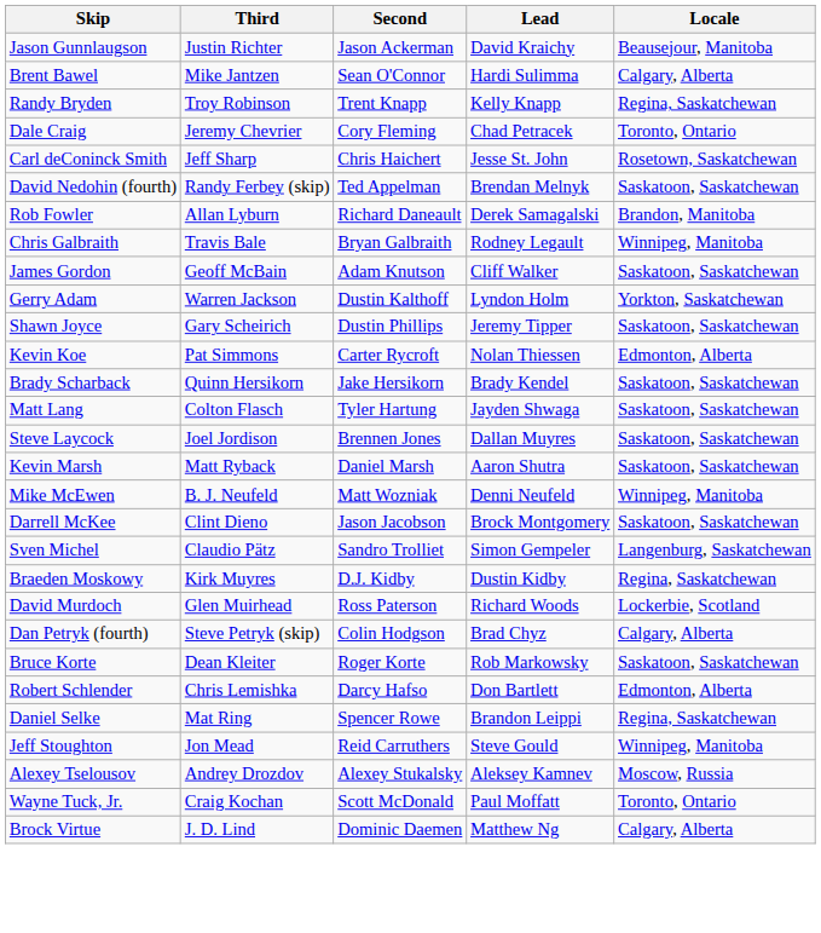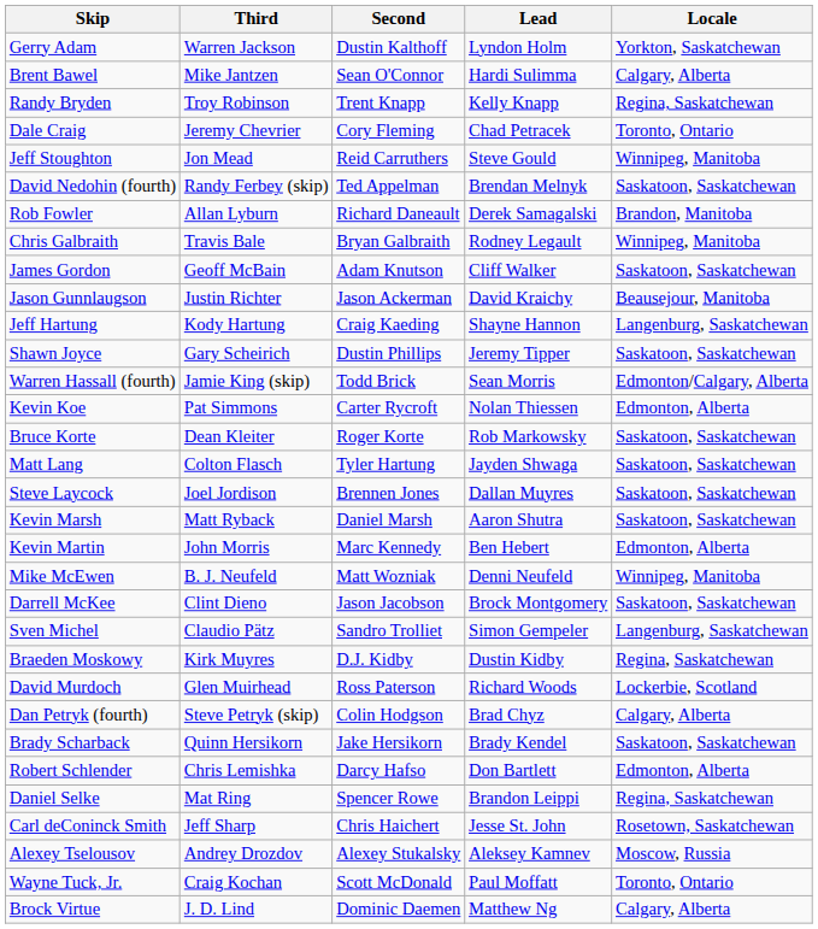 <table class=wikitable>
 <tr>
 <th>Skip</th>
 <th>Third</th>
 <th>Second</th>
 <th>Lead</th>
 <th>Locale</th>
 </tr>
 <tr>
-<td><a href='#'>Jason Gunnlaugson</a></td>
-<td><a href='#'>Justin Richter</a></td>
-<td><a href='#'>Jason Ackerman</a></td>
-<td><a href='#'>David Kraichy</a></td>
-<td> <a href='#'>Beausejour</a>, <a href='#'>Manitoba</a></td>
+<td><a href='#'>Gerry Adam</a></td>
+<td><a href='#'>Warren Jackson</a></td>
+<td><a href='#'>Dustin Kalthoff</a></td>
+<td><a href='#'>Lyndon Holm</a></td>
+<td> <a href='#'>Yorkton</a>, <a href='#'>Saskatchewan</a></td>
 </tr>
 <tr>
 <td><a href='#'>Brent Bawel</a></td>
 <td><a href='#'>Mike Jantzen</a></td>
 <td><a href='#'>Sean O'Connor</a></td>
 <td><a href='#'>Hardi Sulimma</a></td>
 <td> <a href='#'>Calgary</a>, <a href='#'>Alberta</a></td>
 </tr>
 <tr>
 <td><a href='#'>Randy Bryden</a></td>
 <td><a href='#'>Troy Robinson</a></td>
 <td><a href='#'>Trent Knapp</a></td>
 <td><a href='#'>Kelly Knapp</a></td>
 <td> <a href='#'>Regina, Saskatchewan</a></td>
 </tr>
 <tr>
 <td><a href='#'>Dale Craig</a></td>
 <td><a href='#'>Jeremy Chevrier</a></td>
 <td><a href='#'>Cory Fleming</a></td>
 <td><a href='#'>Chad Petracek</a></td>
 <td> <a href='#'>Toronto</a>, <a href='#'>Ontario</a></td>
 </tr>
 <tr>
-<td><a href='#'>Carl deConinck Smith</a></td>
-<td><a href='#'>Jeff Sharp</a></td>
-<td><a href='#'>Chris Haichert</a></td>
-<td><a href='#'>Jesse St. John</a></td>
-<td> <a href='#'>Rosetown, Saskatchewan</a></td>
+<td><a href='#'>Jeff Stoughton</a></td>
+<td><a href='#'>Jon Mead</a></td>
+<td><a href='#'>Reid Carruthers</a></td>
+<td><a href='#'>Steve Gould</a></td>
+<td> <a href='#'>Winnipeg</a>, <a href='#'>Manitoba</a></td>
 </tr>
 <tr>
 <td><a href='#'>David Nedohin</a> (fourth)</td>
 <td><a href='#'>Randy Ferbey</a> (skip)</td>
 <td><a href='#'>Ted Appelman</a></td>
 <td><a href='#'>Brendan Melnyk</a></td>
 <td> <a href='#'>Saskatoon</a>, <a href='#'>Saskatchewan</a></td>
 </tr>
 <tr>
 <td><a href='#'>Rob Fowler</a></td>
 <td><a href='#'>Allan Lyburn</a></td>
 <td><a href='#'>Richard Daneault</a></td>
 <td><a href='#'>Derek Samagalski</a></td>
 <td> <a href='#'>Brandon</a>, <a href='#'>Manitoba</a></td>
 </tr>
 <tr>
 <td><a href='#'>Chris Galbraith</a></td>
 <td><a href='#'>Travis Bale</a></td>
 <td><a href='#'>Bryan Galbraith</a></td>
 <td><a href='#'>Rodney Legault</a></td>
 <td> <a href='#'>Winnipeg</a>, <a href='#'>Manitoba</a></td>
 </tr>
 <tr>
 <td><a href='#'>James Gordon</a></td>
 <td><a href='#'>Geoff McBain</a></td>
 <td><a href='#'>Adam Knutson</a></td>
 <td><a href='#'>Cliff Walker</a></td>
 <td> <a href='#'>Saskatoon</a>, <a href='#'>Saskatchewan</a></td>
 </tr>
 <tr>
-<td><a href='#'>Gerry Adam</a></td>
-<td><a href='#'>Warren Jackson</a></td>
-<td><a href='#'>Dustin Kalthoff</a></td>
-<td><a href='#'>Lyndon Holm</a></td>
-<td> <a href='#'>Yorkton</a>, <a href='#'>Saskatchewan</a></td>
+<td><a href='#'>Jason Gunnlaugson</a></td>
+<td><a href='#'>Justin Richter</a></td>
+<td><a href='#'>Jason Ackerman</a></td>
+<td><a href='#'>David Kraichy</a></td>
+<td> <a href='#'>Beausejour</a>, <a href='#'>Manitoba</a></td>
+</tr>
+<tr>
+<td><a href='#'>Jeff Hartung</a></td>
+<td><a href='#'>Kody Hartung</a></td>
+<td><a href='#'>Craig Kaeding</a></td>
+<td><a href='#'>Shayne Hannon</a></td>
+<td> <a href='#'>Langenburg</a>, <a href='#'>Saskatchewan</a></td>
 </tr>
 <tr>
 <td><a href='#'>Shawn Joyce</a></td>
 <td><a href='#'>Gary Scheirich</a></td>
 <td><a href='#'>Dustin Phillips</a></td>
 <td><a href='#'>Jeremy Tipper</a></td>
 <td> <a href='#'>Saskatoon</a>, <a href='#'>Saskatchewan</a></td>
 </tr>
 <tr>
+<td><a href='#'>Warren Hassall</a> (fourth)</td>
+<td><a href='#'>Jamie King</a> (skip)</td>
+<td><a href='#'>Todd Brick</a></td>
+<td><a href='#'>Sean Morris</a></td>
+<td> <a href='#'>Edmonton</a>/<a href='#'>Calgary</a>, <a href='#'>Alberta</a></td>
+</tr>
+<tr>
 <td><a href='#'>Kevin Koe</a></td>
 <td><a href='#'>Pat Simmons</a></td>
 <td><a href='#'>Carter Rycroft</a></td>
 <td><a href='#'>Nolan Thiessen</a></td>
 <td> <a href='#'>Edmonton</a>, <a href='#'>Alberta</a></td>
 </tr>
 <tr>
-<td><a href='#'>Brady Scharback</a></td>
-<td><a href='#'>Quinn Hersikorn</a></td>
-<td><a href='#'>Jake Hersikorn</a></td>
-<td><a href='#'>Brady Kendel</a></td>
+<td><a href='#'>Bruce Korte</a></td>
+<td><a href='#'>Dean Kleiter</a></td>
+<td><a href='#'>Roger Korte</a></td>
+<td><a href='#'>Rob Markowsky</a></td>
 <td> <a href='#'>Saskatoon</a>, <a href='#'>Saskatchewan</a></td>
 </tr>
 <tr>
 <td><a href='#'>Matt Lang</a></td>
 <td><a href='#'>Colton Flasch</a></td>
 <td><a href='#'>Tyler Hartung</a></td>
 <td><a href='#'>Jayden Shwaga</a></td>
 <td> <a href='#'>Saskatoon</a>, <a href='#'>Saskatchewan</a></td>
 </tr>
 <tr>
 <td><a href='#'>Steve Laycock</a></td>
 <td><a href='#'>Joel Jordison</a></td>
 <td><a href='#'>Brennen Jones</a></td>
 <td><a href='#'>Dallan Muyres</a></td>
 <td> <a href='#'>Saskatoon</a>, <a href='#'>Saskatchewan</a></td>
 </tr>
 <tr>
 <td><a href='#'>Kevin Marsh</a></td>
 <td><a href='#'>Matt Ryback</a></td>
 <td><a href='#'>Daniel Marsh</a></td>
 <td><a href='#'>Aaron Shutra</a></td>
 <td> <a href='#'>Saskatoon</a>, <a href='#'>Saskatchewan</a></td>
+</tr>
+<tr>
+<td><a href='#'>Kevin Martin</a></td>
+<td><a href='#'>John Morris</a></td>
+<td><a href='#'>Marc Kennedy</a></td>
+<td><a href='#'>Ben Hebert</a></td>
+<td> <a href='#'>Edmonton</a>, <a href='#'>Alberta</a></td>
 </tr>
 <tr>
 <td><a href='#'>Mike McEwen</a></td>
 <td><a href='#'>B. J. Neufeld</a></td>
 <td><a href='#'>Matt Wozniak</a></td>
 <td><a href='#'>Denni Neufeld</a></td>
 <td> <a href='#'>Winnipeg</a>, <a href='#'>Manitoba</a></td>
 </tr>
 <tr>
 <td><a href='#'>Darrell McKee</a></td>
 <td><a href='#'>Clint Dieno</a></td>
 <td><a href='#'>Jason Jacobson</a></td>
 <td><a href='#'>Brock Montgomery</a></td>
 <td> <a href='#'>Saskatoon</a>, <a href='#'>Saskatchewan</a></td>
 </tr>
 <tr>
 <td><a href='#'>Sven Michel</a></td>
 <td><a href='#'>Claudio Pätz</a></td>
 <td><a href='#'>Sandro Trolliet</a></td>
 <td><a href='#'>Simon Gempeler</a></td>
 <td> <a href='#'>Langenburg</a>, <a href='#'>Saskatchewan</a></td>
 </tr>
 <tr>
 <td><a href='#'>Braeden Moskowy</a></td>
 <td><a href='#'>Kirk Muyres</a></td>
 <td><a href='#'>D.J. Kidby</a></td>
 <td><a href='#'>Dustin Kidby</a></td>
 <td> <a href='#'>Regina</a>, <a href='#'>Saskatchewan</a></td>
 </tr>
 <tr>
 <td><a href='#'>David Murdoch</a></td>
 <td><a href='#'>Glen Muirhead</a></td>
 <td><a href='#'>Ross Paterson</a></td>
 <td><a href='#'>Richard Woods</a></td>
 <td> <a href='#'>Lockerbie</a>, <a href='#'>Scotland</a></td>
 </tr>
 <tr>
 <td><a href='#'>Dan Petryk</a> (fourth)</td>
 <td><a href='#'>Steve Petryk</a> (skip)</td>
 <td><a href='#'>Colin Hodgson</a></td>
 <td><a href='#'>Brad Chyz</a></td>
 <td> <a href='#'>Calgary</a>, <a href='#'>Alberta</a></td>
 </tr>
 <tr>
-<td><a href='#'>Bruce Korte</a></td>
-<td><a href='#'>Dean Kleiter</a></td>
-<td><a href='#'>Roger Korte</a></td>
-<td><a href='#'>Rob Markowsky</a></td>
+<td><a href='#'>Brady Scharback</a></td>
+<td><a href='#'>Quinn Hersikorn</a></td>
+<td><a href='#'>Jake Hersikorn</a></td>
+<td><a href='#'>Brady Kendel</a></td>
 <td> <a href='#'>Saskatoon</a>, <a href='#'>Saskatchewan</a></td>
 </tr>
 <tr>
 <td><a href='#'>Robert Schlender</a></td>
 <td><a href='#'>Chris Lemishka</a></td>
 <td><a href='#'>Darcy Hafso</a></td>
 <td><a href='#'>Don Bartlett</a></td>
 <td> <a href='#'>Edmonton</a>, <a href='#'>Alberta</a></td>
 </tr>
 <tr>
 <td><a href='#'>Daniel Selke</a></td>
 <td><a href='#'>Mat Ring</a></td>
 <td><a href='#'>Spencer Rowe</a></td>
 <td><a href='#'>Brandon Leippi</a></td>
 <td> <a href='#'>Regina, Saskatchewan</a></td>
 </tr>
 <tr>
-<td><a href='#'>Jeff Stoughton</a></td>
-<td><a href='#'>Jon Mead</a></td>
-<td><a href='#'>Reid Carruthers</a></td>
-<td><a href='#'>Steve Gould</a></td>
-<td> <a href='#'>Winnipeg</a>, <a href='#'>Manitoba</a></td>
+<td><a href='#'>Carl deConinck Smith</a></td>
+<td><a href='#'>Jeff Sharp</a></td>
+<td><a href='#'>Chris Haichert</a></td>
+<td><a href='#'>Jesse St. John</a></td>
+<td> <a href='#'>Rosetown, Saskatchewan</a></td>
 </tr>
 <tr>
 <td><a href='#'>Alexey Tselousov</a></td>
 <td><a href='#'>Andrey Drozdov</a></td>
 <td><a href='#'>Alexey Stukalsky</a></td>
 <td><a href='#'>Aleksey Kamnev</a></td>
 <td> <a href='#'>Moscow</a>, <a href='#'>Russia</a></td>
 </tr>
 <tr>
 <td><a href='#'>Wayne Tuck, Jr.</a></td>
 <td><a href='#'>Craig Kochan</a></td>
 <td><a href='#'>Scott McDonald</a></td>
 <td><a href='#'>Paul Moffatt</a></td>
 <td> <a href='#'>Toronto</a>, <a href='#'>Ontario</a></td>
 </tr>
 <tr>
 <td><a href='#'>Brock Virtue</a></td>
 <td><a href='#'>J. D. Lind</a></td>
 <td><a href='#'>Dominic Daemen</a></td>
 <td><a href='#'>Matthew Ng</a></td>
 <td> <a href='#'>Calgary</a>, <a href='#'>Alberta</a></td>
 </tr>
 </table>
